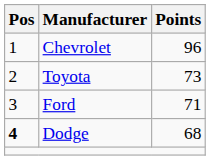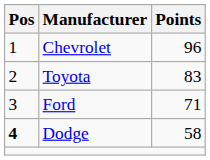 <table class="wikitable" style="font-size: 95%;">
 <tr>
 <th>Pos</th>
 <th>Manufacturer</th>
 <th>Points</th>
 </tr>
 <tr>
 <td>1</td>
 <td><a href='#'>Chevrolet</a></td>
 <td style="text-align:right;">96</td>
 </tr>
 <tr>
 <td>2</td>
 <td><a href='#'>Toyota</a></td>
-<td style="text-align:right;">73</td>
+<td style="text-align:right;">83</td>
 </tr>
 <tr>
 <td>3</td>
 <td><a href='#'>Ford</a></td>
 <td style="text-align:right;">71</td>
 </tr>
 <tr>
 <td><strong>4</strong></td>
 <td><a href='#'>Dodge</a></td>
-<td style="text-align:right;">68</td>
+<td style="text-align:right;">58</td>
 </tr>
 <tr class="sortbottom">
 <td colspan="3"></td>
 </tr>
 </table>
